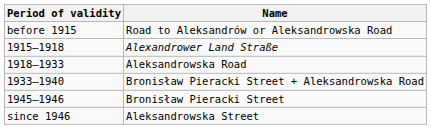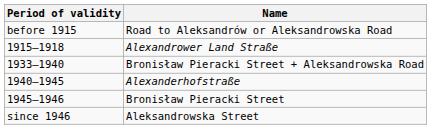 <table class="wikitable">
 <tr>
 <th>Period of validity</th>
 <th>Name</th>
 </tr>
 <tr>
 <td>before 1915</td>
 <td>Road to Aleksandrów or Aleksandrowska Road</td>
 </tr>
 <tr>
 <td>1915–1918</td>
 <td><em>Alexandrower Land Straße</em></td>
 </tr>
 <tr>
-<td>1918–1933</td>
-<td>Aleksandrowska Road</td>
+<td>1933–1940</td>
+<td>Bronisław Pieracki Street + Aleksandrowska Road</td>
 </tr>
 <tr>
-<td>1933–1940</td>
-<td>Bronisław Pieracki Street + Aleksandrowska Road</td>
+<td>1940–1945</td>
+<td><em>Alexanderhofstraße</em></td>
 </tr>
 <tr>
 <td>1945–1946</td>
 <td>Bronisław Pieracki Street</td>
 </tr>
 <tr>
 <td>since 1946</td>
 <td>Aleksandrowska Street</td>
 </tr>
 </table>
